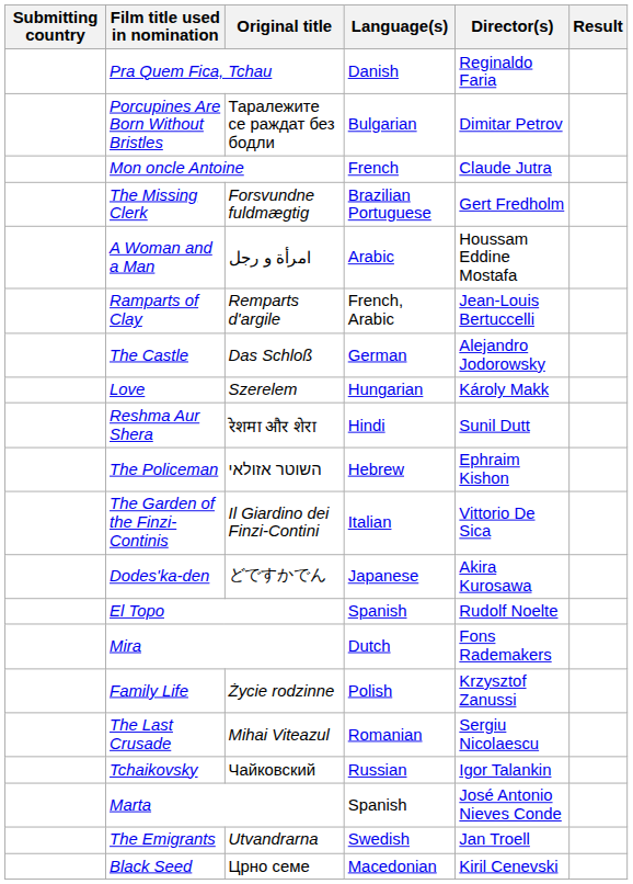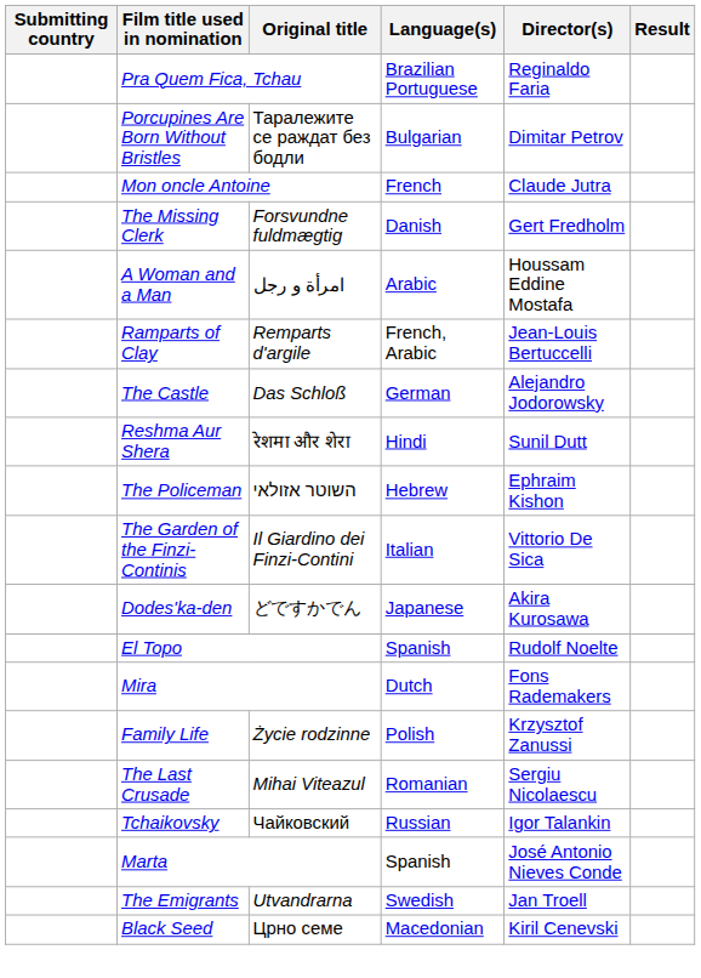 <table class="wikitable sortable" width="98%" style="background:#ffffff;">
 <tr>
 <th>Submitting country</th>
 <th>Film title used in nomination</th>
 <th>Original title</th>
 <th>Language(s)</th>
 <th>Director(s)</th>
 <th>Result</th>
 </tr>
 <tr>
 <td></td>
 <td colspan="2"><em><a href='#'>Pra Quem Fica, Tchau</a></em></td>
-<td><a href='#'>Danish</a></td>
+<td><a href='#'>Brazilian Portuguese</a></td>
 <td><a href='#'>Reginaldo Faria</a></td>
 <td></td>
 </tr>
 <tr>
 <td></td>
 <td><em><a href='#'>Porcupines Are Born Without Bristles</a></em></td>
 <td>Таралежите се раждат без бодли</td>
 <td><a href='#'>Bulgarian</a></td>
 <td><a href='#'>Dimitar Petrov</a></td>
 <td></td>
 </tr>
 <tr>
 <td></td>
 <td colspan="2"><em><a href='#'>Mon oncle Antoine</a></em></td>
 <td><a href='#'>French</a></td>
 <td><a href='#'>Claude Jutra</a></td>
 <td></td>
 </tr>
 <tr>
 <td></td>
 <td><em><a href='#'>The Missing Clerk</a></em></td>
 <td><em>Forsvundne fuldmægtig</em></td>
-<td><a href='#'>Brazilian Portuguese</a></td>
+<td><a href='#'>Danish</a></td>
 <td><a href='#'>Gert Fredholm</a></td>
 <td></td>
 </tr>
 <tr>
 <td></td>
 <td><em><a href='#'>A Woman and a Man</a></em></td>
 <td>امرأة و رجل</td>
 <td><a href='#'>Arabic</a></td>
 <td>Houssam Eddine Mostafa</td>
 <td></td>
 </tr>
 <tr>
 <td></td>
 <td><em><a href='#'>Ramparts of Clay</a></em></td>
 <td><em>Remparts d'argile</em></td>
 <td>French, Arabic</td>
 <td><a href='#'>Jean-Louis Bertuccelli</a></td>
 <td></td>
 </tr>
 <tr>
 <td></td>
 <td><em><a href='#'>The Castle</a></em></td>
 <td><em>Das Schloß</em></td>
 <td><a href='#'>German</a></td>
 <td><a href='#'>Alejandro Jodorowsky</a></td>
-<td></td>
-</tr>
-<tr>
-<td></td>
-<td><em><a href='#'>Love</a></em></td>
-<td><em>Szerelem</em></td>
-<td><a href='#'>Hungarian</a></td>
-<td><a href='#'>Károly Makk</a></td>
 <td></td>
 </tr>
 <tr>
 <td></td>
 <td><em><a href='#'>Reshma Aur Shera</a></em></td>
 <td>रेशमा और शेरा</td>
 <td><a href='#'>Hindi</a></td>
 <td><a href='#'>Sunil Dutt</a></td>
 <td></td>
 </tr>
 <tr>
 <td></td>
 <td><em><a href='#'>The Policeman</a></em></td>
 <td>השוטר אזולאי</td>
 <td><a href='#'>Hebrew</a></td>
 <td><a href='#'>Ephraim Kishon</a></td>
 <td></td>
 </tr>
 <tr>
 <td></td>
 <td><em><a href='#'>The Garden of the Finzi-Continis</a></em></td>
 <td><em>Il Giardino dei Finzi-Contini</em></td>
 <td><a href='#'>Italian</a></td>
 <td><a href='#'>Vittorio De Sica</a></td>
 <td></td>
 </tr>
 <tr>
 <td></td>
 <td><em><a href='#'>Dodes'ka-den</a></em></td>
 <td>どですかでん</td>
 <td><a href='#'>Japanese</a></td>
 <td><a href='#'>Akira Kurosawa</a></td>
 <td></td>
 </tr>
 <tr>
 <td></td>
 <td colspan="2"><em><a href='#'>El Topo</a></em></td>
 <td><a href='#'>Spanish</a></td>
 <td><a href='#'>Rudolf Noelte</a></td>
 <td></td>
 </tr>
 <tr>
 <td></td>
 <td colspan="2"><em><a href='#'>Mira</a></em></td>
 <td><a href='#'>Dutch</a></td>
 <td><a href='#'>Fons Rademakers</a></td>
 <td></td>
 </tr>
 <tr>
 <td></td>
 <td><em><a href='#'>Family Life</a></em></td>
 <td><em>Życie rodzinne</em></td>
 <td><a href='#'>Polish</a></td>
 <td><a href='#'>Krzysztof Zanussi</a></td>
 <td></td>
 </tr>
 <tr>
 <td></td>
 <td><em><a href='#'>The Last Crusade</a></em></td>
 <td><em>Mihai Viteazul</em></td>
 <td><a href='#'>Romanian</a></td>
 <td><a href='#'>Sergiu Nicolaescu</a></td>
 <td></td>
 </tr>
 <tr>
 <td></td>
 <td><em><a href='#'>Tchaikovsky</a></em></td>
 <td>Чайкoвский</td>
 <td><a href='#'>Russian</a></td>
 <td><a href='#'>Igor Talankin</a></td>
 <td></td>
 </tr>
 <tr>
 <td></td>
 <td colspan="2"><em><a href='#'>Marta</a></em></td>
 <td>Spanish</td>
 <td><a href='#'>José Antonio Nieves Conde</a></td>
 <td></td>
 </tr>
 <tr>
 <td></td>
 <td><em><a href='#'>The Emigrants</a></em></td>
 <td><em>Utvandrarna</em></td>
 <td><a href='#'>Swedish</a></td>
 <td><a href='#'>Jan Troell</a></td>
 <td></td>
 </tr>
 <tr>
 <td></td>
 <td><em><a href='#'>Black Seed</a></em></td>
 <td>Црно семе</td>
 <td><a href='#'>Macedonian</a></td>
 <td><a href='#'>Kiril Cenevski</a></td>
 <td></td>
 </tr>
 </table>
